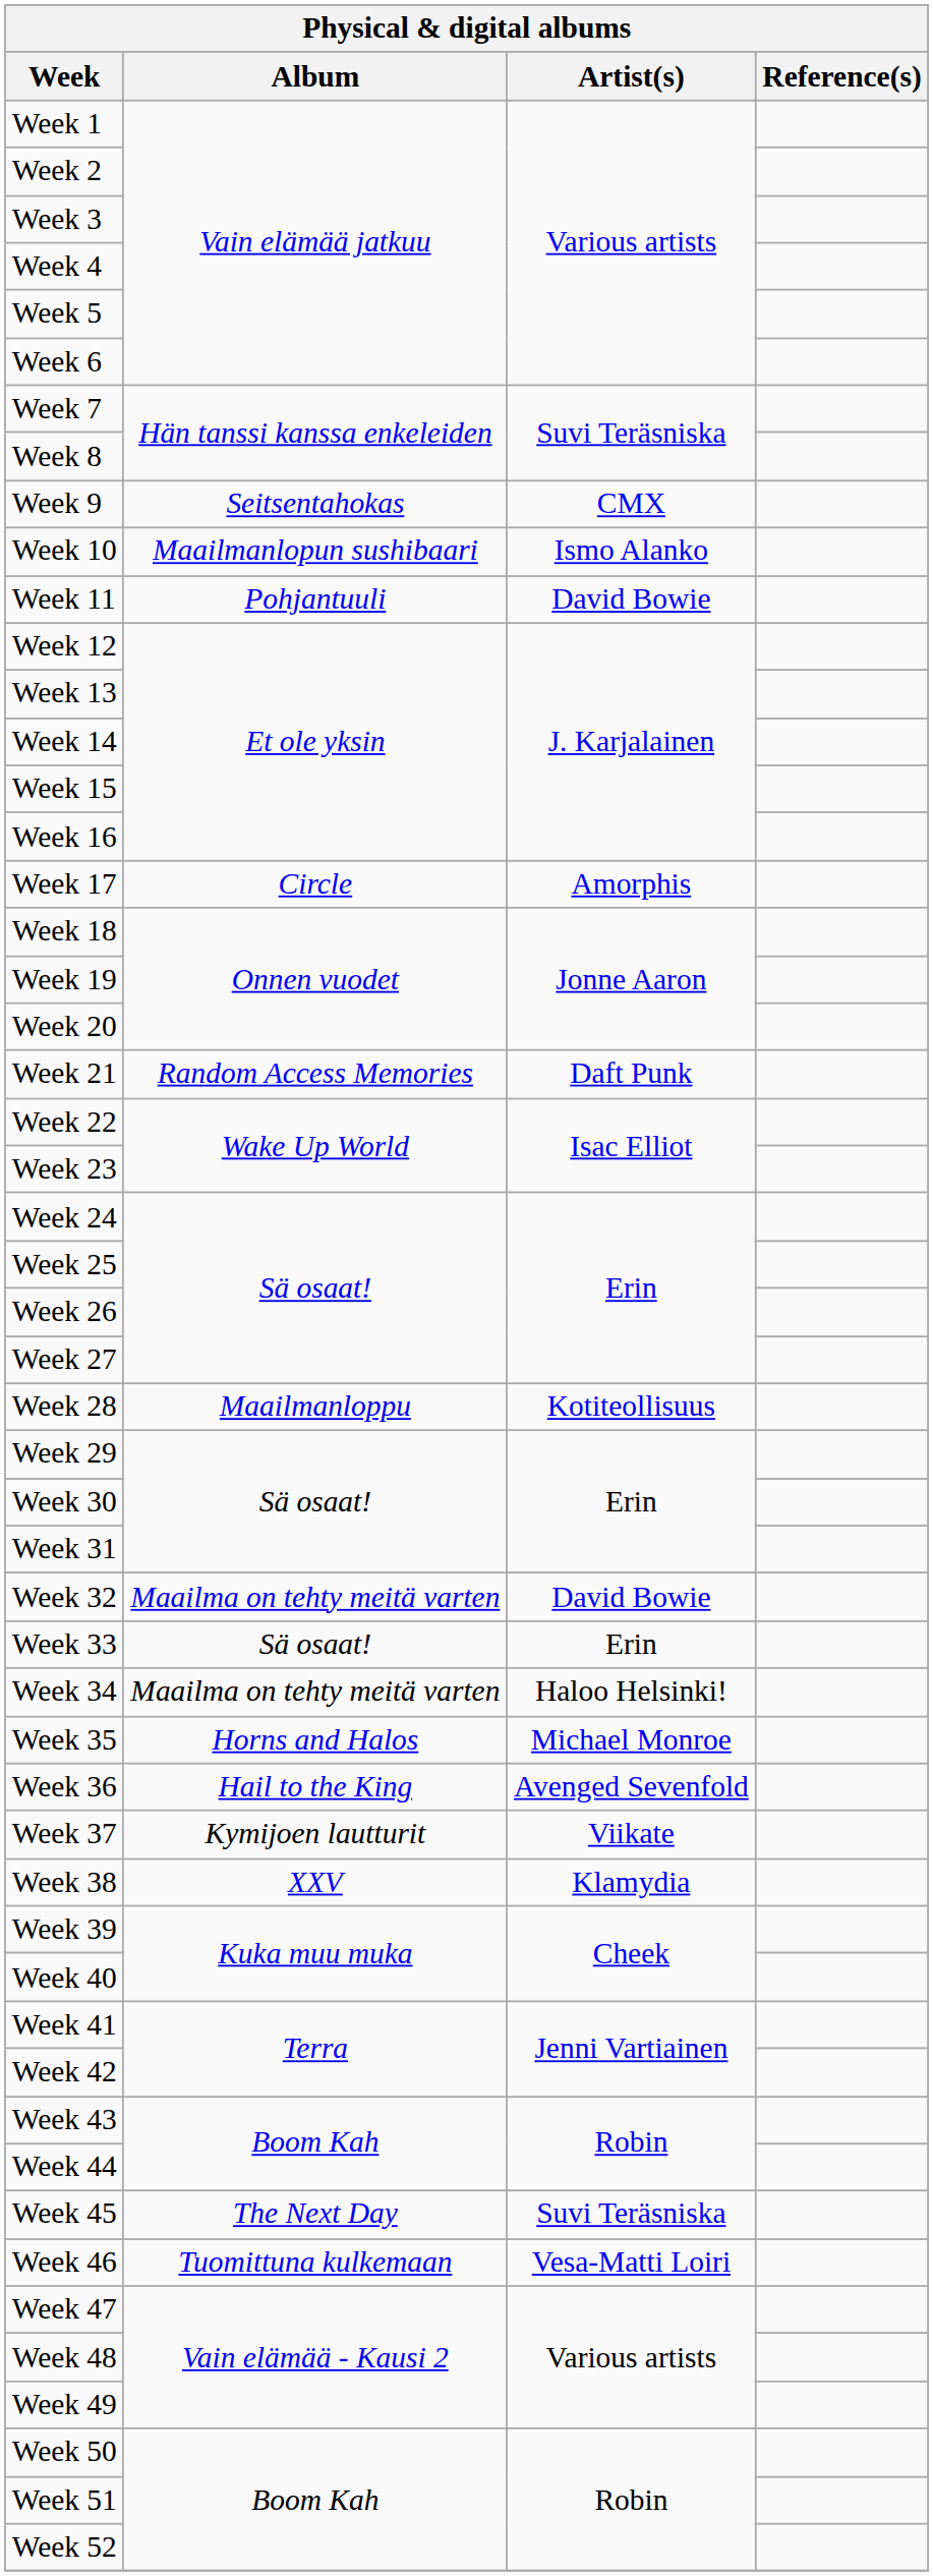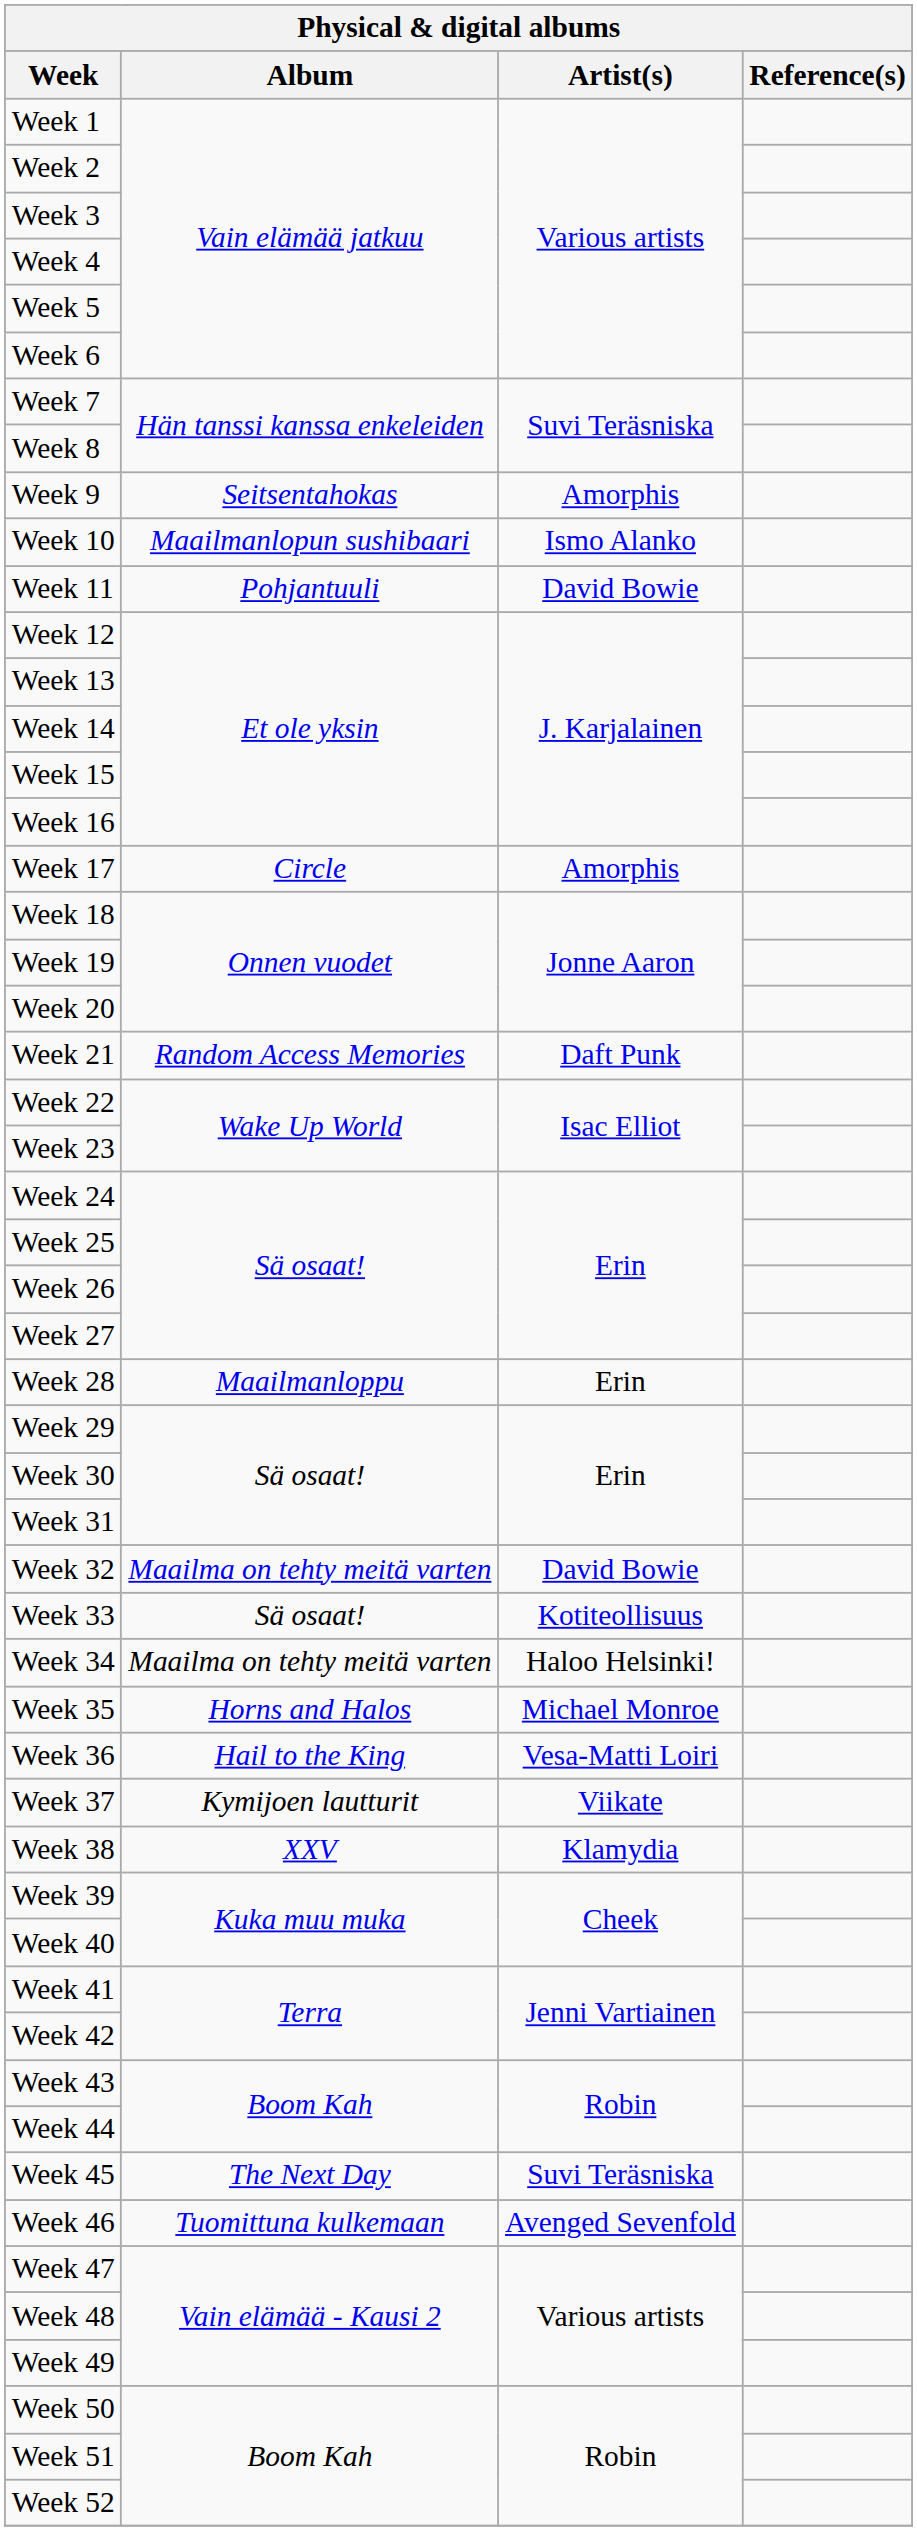 <table class="wikitable">
 <tr>
 <th colspan="4">Physical & digital albums</th>
 </tr>
 <tr>
 <th>Week</th>
 <th>Album</th>
 <th>Artist(s)</th>
 <th>Reference(s)</th>
 </tr>
 <tr>
 <td>Week 1</td>
 <td style="text-align: center;" rowspan="6"><em><a href='#'>Vain elämää jatkuu</a></em></td>
 <td style="text-align: center;" rowspan="6"><a href='#'>Various artists</a></td>
 <td style="text-align: center;"></td>
 </tr>
 <tr>
 <td>Week 2</td>
 <td style="text-align: center;"></td>
 </tr>
 <tr>
 <td>Week 3</td>
 <td style="text-align: center;"></td>
 </tr>
 <tr>
 <td>Week 4</td>
 <td style="text-align: center;"></td>
 </tr>
 <tr>
 <td>Week 5</td>
 <td style="text-align: center;"></td>
 </tr>
 <tr>
 <td>Week 6</td>
 <td style="text-align: center;"></td>
 </tr>
 <tr>
 <td>Week 7</td>
 <td style="text-align: center;" rowspan="2"><em><a href='#'>Hän tanssi kanssa enkeleiden</a></em></td>
 <td style="text-align: center;" rowspan="2"><a href='#'>Suvi Teräsniska</a></td>
 <td style="text-align: center;"></td>
 </tr>
 <tr>
 <td>Week 8</td>
 <td style="text-align: center;"></td>
 </tr>
 <tr>
 <td>Week 9</td>
 <td style="text-align: center;" rowspan="1"><em><a href='#'>Seitsentahokas</a></em></td>
-<td style="text-align: center;" rowspan="1"><a href='#'>CMX</a></td>
+<td style="text-align: center;" rowspan="1"><a href='#'>Amorphis</a></td>
 <td style="text-align: center;"></td>
 </tr>
 <tr>
 <td>Week 10</td>
 <td style="text-align: center;" rowspan="1"><em><a href='#'>Maailmanlopun sushibaari</a></em></td>
 <td style="text-align: center;" rowspan="1"><a href='#'>Ismo Alanko</a></td>
 <td style="text-align: center;"></td>
 </tr>
 <tr>
 <td>Week 11</td>
 <td style="text-align: center;" rowspan="1"><em><a href='#'>Pohjantuuli</a></em></td>
 <td style="text-align: center;" rowspan="1"><a href='#'>David Bowie</a></td>
 <td style="text-align: center;"></td>
 </tr>
 <tr>
 <td>Week 12</td>
 <td style="text-align: center;" rowspan="5"><em><a href='#'>Et ole yksin</a></em></td>
 <td style="text-align: center;" rowspan="5"><a href='#'>J. Karjalainen</a></td>
 <td style="text-align: center;"></td>
 </tr>
 <tr>
 <td>Week 13</td>
 <td style="text-align: center;"></td>
 </tr>
 <tr>
 <td>Week 14</td>
 <td style="text-align: center;"></td>
 </tr>
 <tr>
 <td>Week 15</td>
 <td style="text-align: center;"></td>
 </tr>
 <tr>
 <td>Week 16</td>
 <td style="text-align: center;"></td>
 </tr>
 <tr>
 <td>Week 17</td>
 <td style="text-align: center;" rowspan="1"><em><a href='#'>Circle</a></em></td>
 <td style="text-align: center;" rowspan="1"><a href='#'>Amorphis</a></td>
 <td style="text-align: center;"></td>
 </tr>
 <tr>
 <td>Week 18</td>
 <td style="text-align: center;" rowspan="3"><em><a href='#'>Onnen vuodet</a></em></td>
 <td style="text-align: center;" rowspan="3"><a href='#'>Jonne Aaron</a></td>
 <td style="text-align: center;"></td>
 </tr>
 <tr>
 <td>Week 19</td>
 <td style="text-align: center;"></td>
 </tr>
 <tr>
 <td>Week 20</td>
 <td style="text-align: center;"></td>
 </tr>
 <tr>
 <td>Week 21</td>
 <td style="text-align: center;" rowspan="1"><em><a href='#'>Random Access Memories</a></em></td>
 <td style="text-align: center;" rowspan="1"><a href='#'>Daft Punk</a></td>
 <td style="text-align: center;"></td>
 </tr>
 <tr>
 <td>Week 22</td>
 <td style="text-align: center;" rowspan="2"><em><a href='#'>Wake Up World</a></em></td>
 <td style="text-align: center;" rowspan="2"><a href='#'>Isac Elliot</a></td>
 <td style="text-align: center;"></td>
 </tr>
 <tr>
 <td>Week 23</td>
 <td style="text-align: center;"></td>
 </tr>
 <tr>
 <td>Week 24</td>
 <td style="text-align: center;" rowspan="4"><em><a href='#'>Sä osaat!</a></em></td>
 <td style="text-align: center;" rowspan="4"><a href='#'>Erin</a></td>
 <td style="text-align: center;"></td>
 </tr>
 <tr>
 <td>Week 25</td>
 <td style="text-align: center;"></td>
 </tr>
 <tr>
 <td>Week 26</td>
 <td style="text-align: center;"></td>
 </tr>
 <tr>
 <td>Week 27</td>
 <td style="text-align: center;"></td>
 </tr>
 <tr>
 <td>Week 28</td>
 <td style="text-align: center;" rowspan="1"><em><a href='#'>Maailmanloppu</a></em></td>
-<td style="text-align: center;" rowspan="1"><a href='#'>Kotiteollisuus</a></td>
+<td style="text-align: center;" rowspan="1">Erin</td>
 <td style="text-align: center;"></td>
 </tr>
 <tr>
 <td>Week 29</td>
 <td style="text-align: center;" rowspan="3"><em>Sä osaat!</em></td>
 <td style="text-align: center;" rowspan="3">Erin</td>
 <td style="text-align: center;"></td>
 </tr>
 <tr>
 <td>Week 30</td>
 <td style="text-align: center;"></td>
 </tr>
 <tr>
 <td>Week 31</td>
 <td style="text-align: center;"></td>
 </tr>
 <tr>
 <td>Week 32</td>
 <td style="text-align: center;" rowspan="1"><em><a href='#'>Maailma on tehty meitä varten</a></em></td>
 <td style="text-align: center;" rowspan="1"><a href='#'>David Bowie</a></td>
 <td style="text-align: center;"></td>
 </tr>
 <tr>
 <td>Week 33</td>
 <td style="text-align: center;" rowspan="1"><em>Sä osaat!</em></td>
-<td style="text-align: center;" rowspan="1">Erin</td>
+<td style="text-align: center;" rowspan="1"><a href='#'>Kotiteollisuus</a></td>
 <td style="text-align: center;"></td>
 </tr>
 <tr>
 <td>Week 34</td>
 <td style="text-align: center;" rowspan="1"><em>Maailma on tehty meitä varten</em></td>
 <td style="text-align: center;" rowspan="1">Haloo Helsinki!</td>
 <td style="text-align: center;"></td>
 </tr>
 <tr>
 <td>Week 35</td>
 <td style="text-align: center;" rowspan="1"><em><a href='#'>Horns and Halos</a></em></td>
 <td style="text-align: center;" rowspan="1"><a href='#'>Michael Monroe</a></td>
 <td style="text-align: center;"></td>
 </tr>
 <tr>
 <td>Week 36</td>
 <td style="text-align: center;" rowspan="1"><em><a href='#'>Hail to the King</a></em></td>
-<td style="text-align: center;" rowspan="1"><a href='#'>Avenged Sevenfold</a></td>
+<td style="text-align: center;" rowspan="1"><a href='#'>Vesa-Matti Loiri</a></td>
 <td style="text-align: center;"></td>
 </tr>
 <tr>
 <td>Week 37</td>
 <td style="text-align: center;" rowspan="1"><em>Kymijoen lautturit</em></td>
 <td style="text-align: center;" rowspan="1"><a href='#'>Viikate</a></td>
 <td style="text-align: center;"></td>
 </tr>
 <tr>
 <td>Week 38</td>
 <td style="text-align: center;" rowspan="1"><em><a href='#'>XXV</a></em></td>
 <td style="text-align: center;" rowspan="1"><a href='#'>Klamydia</a></td>
 <td style="text-align: center;"></td>
 </tr>
 <tr>
 <td>Week 39</td>
 <td style="text-align: center;" rowspan="2"><em><a href='#'>Kuka muu muka</a></em></td>
 <td style="text-align: center;" rowspan="2"><a href='#'>Cheek</a></td>
 <td style="text-align: center;"></td>
 </tr>
 <tr>
 <td>Week 40</td>
 <td style="text-align: center;"></td>
 </tr>
 <tr>
 <td>Week 41</td>
 <td style="text-align: center;" rowspan="2"><em><a href='#'>Terra</a></em></td>
 <td style="text-align: center;" rowspan="2"><a href='#'>Jenni Vartiainen</a></td>
 <td style="text-align: center;"></td>
 </tr>
 <tr>
 <td>Week 42</td>
 <td style="text-align: center;"></td>
 </tr>
 <tr>
 <td>Week 43</td>
 <td style="text-align: center;" rowspan="2"><em><a href='#'>Boom Kah</a></em></td>
 <td style="text-align: center;" rowspan="2"><a href='#'>Robin</a></td>
 <td style="text-align: center;"></td>
 </tr>
 <tr>
 <td>Week 44</td>
 <td style="text-align: center;"></td>
 </tr>
 <tr>
 <td>Week 45</td>
 <td style="text-align: center;" rowspan="1"><em><a href='#'>The Next Day</a></em></td>
 <td style="text-align: center;" rowspan="1"><a href='#'>Suvi Teräsniska</a></td>
 <td style="text-align: center;"></td>
 </tr>
 <tr>
 <td>Week 46</td>
 <td style="text-align: center;" rowspan="1"><em><a href='#'>Tuomittuna kulkemaan</a></em></td>
-<td style="text-align: center;" rowspan="1"><a href='#'>Vesa-Matti Loiri</a></td>
+<td style="text-align: center;" rowspan="1"><a href='#'>Avenged Sevenfold</a></td>
 <td style="text-align: center;"></td>
 </tr>
 <tr>
 <td>Week 47</td>
 <td style="text-align: center;" rowspan="3"><em><a href='#'>Vain elämää - Kausi 2</a></em></td>
 <td style="text-align: center;" rowspan="3">Various artists</td>
 <td style="text-align: center;"></td>
 </tr>
 <tr>
 <td>Week 48</td>
 <td style="text-align: center;"></td>
 </tr>
 <tr>
 <td>Week 49</td>
 <td style="text-align: center;"></td>
 </tr>
 <tr>
 <td>Week 50</td>
 <td style="text-align: center;" rowspan="3"><em>Boom Kah</em></td>
 <td style="text-align: center;" rowspan="3">Robin</td>
 <td style="text-align: center;"></td>
 </tr>
 <tr>
 <td>Week 51</td>
 <td style="text-align: center;"></td>
 </tr>
 <tr>
 <td>Week 52</td>
 <td style="text-align: center;"></td>
 </tr>
 <tr>
 </tr>
 </table>
